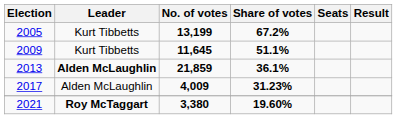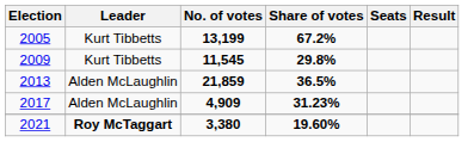 <table class="sortable wikitable" style="text-align: center;">
 <tr>
 <th scope="col">Election</th>
 <th scope="col">Leader</th>
 <th scope="col">No. of votes</th>
 <th scope="col">Share of votes</th>
 <th scope="col">Seats</th>
 <th scope="col">Result</th>
 </tr>
 <tr>
 <td><a href='#'>2005</a></td>
 <td>Kurt Tibbetts</td>
 <td><strong>13,199</strong></td>
 <td><strong>67.2%</strong></td>
 <td></td>
 <td></td>
 </tr>
 <tr>
 <td><a href='#'>2009</a></td>
 <td>Kurt Tibbetts</td>
-<td><strong>11,645</strong></td>
-<td><strong>51.1%</strong></td>
+<td><strong>11,545</strong></td>
+<td><strong>29.8%</strong></td>
 <td></td>
 <td></td>
 </tr>
 <tr>
 <td><a href='#'>2013</a></td>
-<td><strong>Alden McLaughlin</strong></td>
+<td>Alden McLaughlin</td>
 <td><strong>21,859</strong></td>
-<td><strong>36.1%</strong></td>
+<td><strong>36.5%</strong></td>
 <td></td>
 <td></td>
 </tr>
 <tr>
 <td><a href='#'>2017</a></td>
 <td>Alden McLaughlin</td>
-<td><strong>4,009</strong></td>
+<td><strong>4,909</strong></td>
 <td><strong>31.23%</strong></td>
 <td></td>
 <td></td>
 </tr>
 <tr>
 </tr>
 <tr>
 <td><a href='#'>2021</a></td>
 <td><strong>Roy McTaggart</strong></td>
 <td><strong>3,380</strong></td>
 <td><strong>19.60%</strong></td>
 <td></td>
 <td></td>
 </tr>
 </table>
